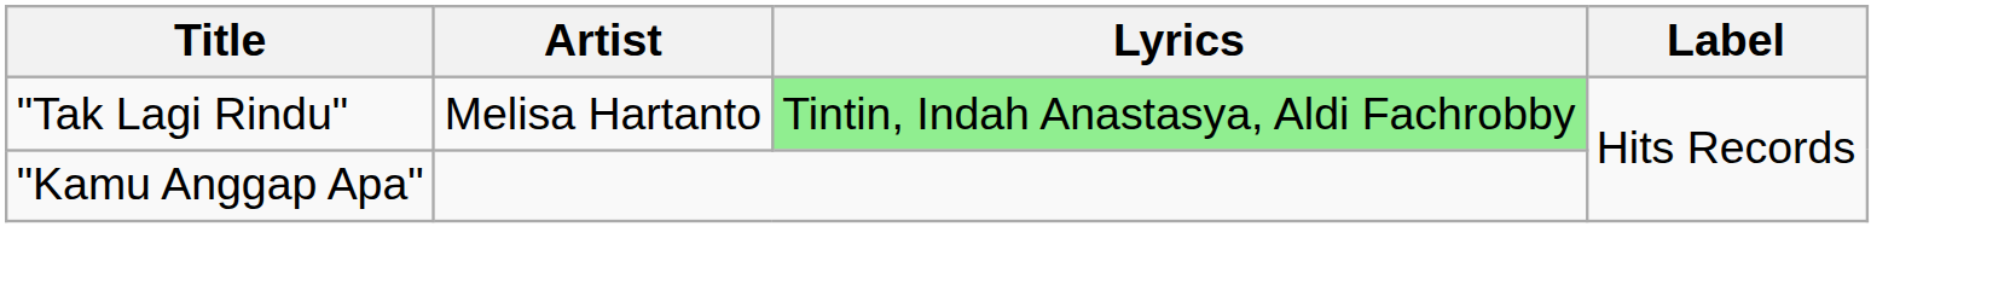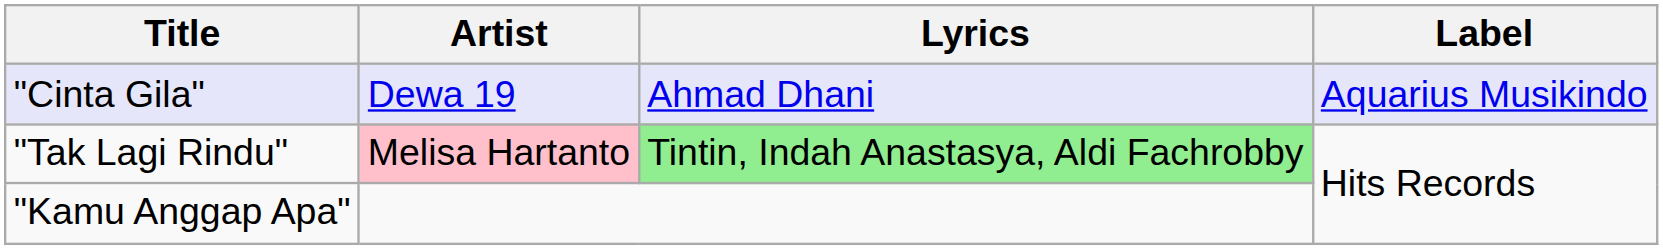 <table class="wikitable unsortable">
 <tr>
 <th>Title</th>
 <th>Artist</th>
 <th>Lyrics</th>
 <th>Label</th>
 </tr>
+<tr style="background-color:#E6E6FA; color:black;">
+<td>"Cinta Gila"</td>
+<td><a href='#'>Dewa 19</a></td>
+<td><a href='#'>Ahmad Dhani</a></td>
+<td><a href='#'>Aquarius Musikindo</a></td>
+</tr>
 <tr>
 <td>"Tak Lagi Rindu"</td>
-<td>Melisa Hartanto</td>
+<td style="background: pink;">Melisa Hartanto</td>
 <td style="background: lightgreen;">Tintin, Indah Anastasya, Aldi Fachrobby</td>
 <td rowspan=2>Hits Records</td>
 </tr>
 <tr>
 <td>"Kamu Anggap Apa"</td>
 <td colspan=2></td>
 </tr>
 </table>
